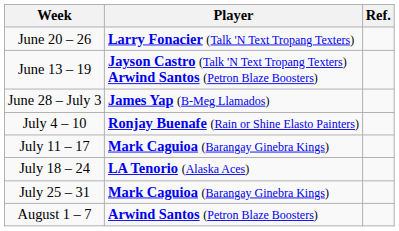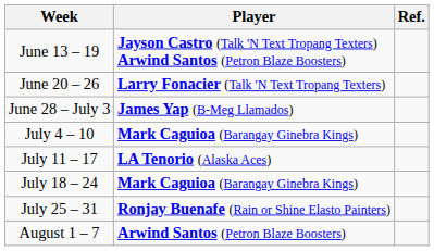 <table class="wikitable" border="1">
 <tr>
 <th>Week</th>
 <th>Player</th>
 <th>Ref.</th>
 </tr>
 <tr>
-<td align=center>June 20 – 26</td>
-<td><strong><a href='#'>Larry Fonacier</a></strong> <small>(<a href='#'>Talk 'N Text Tropang Texters</a>)</small></td>
+<td align=center>June 13 – 19</td>
+<td><strong><a href='#'>Jayson Castro</a></strong> <small>(<a href='#'>Talk 'N Text Tropang Texters</a>)</small> <br><strong><a href='#'>Arwind Santos</a></strong> <small>(<a href='#'>Petron Blaze Boosters</a>)</small></td>
 <td align=center></td>
 </tr>
 <tr>
-<td align=center>June 13 – 19</td>
-<td><strong><a href='#'>Jayson Castro</a></strong> <small>(<a href='#'>Talk 'N Text Tropang Texters</a>)</small> <br><strong><a href='#'>Arwind Santos</a></strong> <small>(<a href='#'>Petron Blaze Boosters</a>)</small></td>
+<td align=center>June 20 – 26</td>
+<td><strong><a href='#'>Larry Fonacier</a></strong> <small>(<a href='#'>Talk 'N Text Tropang Texters</a>)</small></td>
 <td align=center></td>
 </tr>
 <tr>
 <td align=center>June 28 – July 3</td>
 <td><strong><a href='#'>James Yap</a></strong> <small>(<a href='#'>B-Meg Llamados</a>)</small></td>
 <td align=center></td>
 </tr>
 <tr>
 <td align=center>July 4 – 10</td>
-<td><strong><a href='#'>Ronjay Buenafe</a></strong> <small>(<a href='#'>Rain or Shine Elasto Painters</a>)</small></td>
+<td><strong><a href='#'>Mark Caguioa</a></strong> <small>(<a href='#'>Barangay Ginebra Kings</a>)</small></td>
 <td align=center></td>
 </tr>
 <tr>
 <td align=center>July 11 – 17</td>
+<td><strong><a href='#'>LA Tenorio</a></strong> <small>(<a href='#'>Alaska Aces</a>)</small></td>
+<td align=center></td>
+</tr>
+<tr>
+<td align=center>July 18 – 24</td>
 <td><strong><a href='#'>Mark Caguioa</a></strong> <small>(<a href='#'>Barangay Ginebra Kings</a>)</small></td>
 <td align=center></td>
 </tr>
 <tr>
-<td align=center>July 18 – 24</td>
-<td><strong><a href='#'>LA Tenorio</a></strong> <small>(<a href='#'>Alaska Aces</a>)</small></td>
-<td align=center></td>
-</tr>
-<tr>
 <td align=center>July 25 – 31</td>
-<td><strong><a href='#'>Mark Caguioa</a></strong> <small>(<a href='#'>Barangay Ginebra Kings</a>)</small></td>
+<td><strong><a href='#'>Ronjay Buenafe</a></strong> <small>(<a href='#'>Rain or Shine Elasto Painters</a>)</small></td>
 <td align=center></td>
 </tr>
 <tr>
 <td align=center>August 1 – 7</td>
 <td><strong><a href='#'>Arwind Santos</a></strong> <small>(<a href='#'>Petron Blaze Boosters</a>)</small></td>
 <td align=center></td>
 </tr>
 </table>
